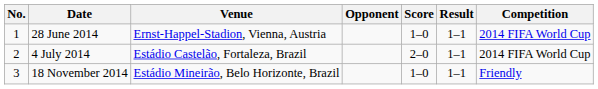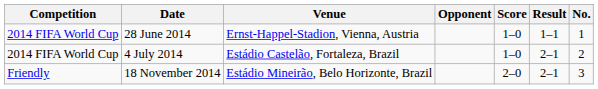 <table class="wikitable sortable">
 <tr>
-<th>No.</th>
+<th>Competition</th>
 <th>Date</th>
 <th>Venue</th>
 <th>Opponent</th>
 <th>Score</th>
 <th>Result</th>
-<th>Competition</th>
+<th>No.</th>
 </tr>
 <tr>
-<td align=center>1</td>
+<td><a href='#'>2014 FIFA World Cup</a></td>
 <td>28 June 2014</td>
 <td><a href='#'>Ernst-Happel-Stadion</a>, Vienna, Austria</td>
 <td></td>
 <td align=center>1–0</td>
 <td align=center>1–1</td>
-<td><a href='#'>2014 FIFA World Cup</a></td>
+<td align=center>1</td>
 </tr>
 <tr>
-<td align=center>2</td>
+<td>2014 FIFA World Cup</td>
 <td>4 July 2014</td>
 <td><a href='#'>Estádio Castelão</a>, Fortaleza, Brazil</td>
 <td></td>
-<td align=center>2–0</td>
-<td align=center>1–1</td>
-<td>2014 FIFA World Cup</td>
+<td align=center>1–0</td>
+<td align=center>2–1</td>
+<td align=center>2</td>
 </tr>
 <tr>
-<td align=center>3</td>
+<td><a href='#'>Friendly</a></td>
 <td>18 November 2014</td>
 <td><a href='#'>Estádio Mineirão</a>, Belo Horizonte, Brazil</td>
 <td></td>
-<td align=center>1–0</td>
-<td align=center>1–1</td>
-<td><a href='#'>Friendly</a></td>
+<td align=center>2–0</td>
+<td align=center>2–1</td>
+<td align=center>3</td>
 </tr>
 </table>
